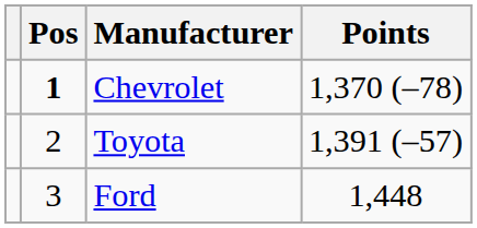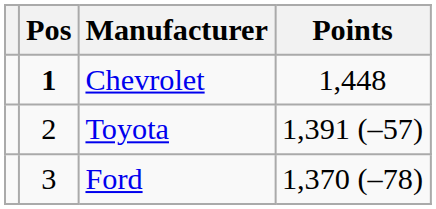 <table class="wikitable" style="font-size: 95%;">
 <tr>
 <th></th>
 <th>Pos</th>
 <th>Manufacturer</th>
 <th>Points</th>
 </tr>
 <tr>
 <td align="left"></td>
 <td style="text-align:center;"><strong>1</strong></td>
 <td><a href='#'>Chevrolet</a></td>
-<td style="text-align:center;">1,370 (–78)</td>
+<td style="text-align:center;">1,448</td>
 </tr>
 <tr>
 <td align="left"></td>
 <td style="text-align:center;">2</td>
 <td><a href='#'>Toyota</a></td>
 <td style="text-align:center;">1,391 (–57)</td>
 </tr>
 <tr>
 <td align="left"></td>
 <td style="text-align:center;">3</td>
 <td><a href='#'>Ford</a></td>
-<td style="text-align:center;">1,448</td>
+<td style="text-align:center;">1,370 (–78)</td>
 </tr>
 </table>
